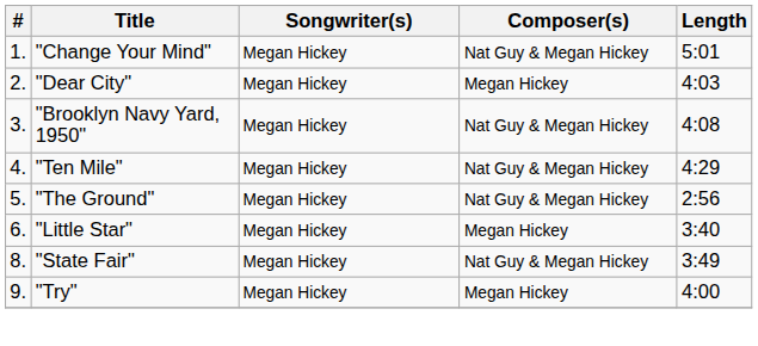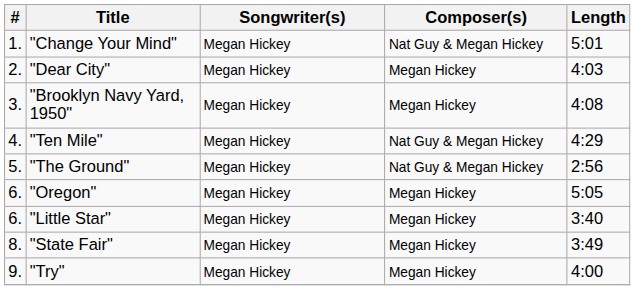 <table class="wikitable">
 <tr>
 <th>#</th>
 <th width="400">Title</th>
 <th width="350">Songwriter(s)</th>
 <th width="350">Composer(s)</th>
 <th>Length</th>
 </tr>
 <tr>
 <td>1.</td>
 <td>"Change Your Mind"</td>
 <td><small>Megan Hickey</small></td>
 <td><small>Nat Guy & Megan Hickey</small></td>
 <td>5:01</td>
 </tr>
 <tr>
 <td>2.</td>
 <td>"Dear City"</td>
 <td><small>Megan Hickey</small></td>
 <td><small>Megan Hickey</small></td>
 <td>4:03</td>
 </tr>
 <tr>
 <td>3.</td>
 <td>"Brooklyn Navy Yard, 1950"</td>
 <td><small>Megan Hickey</small></td>
-<td><small>Nat Guy & Megan Hickey</small></td>
+<td><small>Megan Hickey</small></td>
 <td>4:08</td>
 </tr>
 <tr>
 <td>4.</td>
 <td>"Ten Mile"</td>
 <td><small>Megan Hickey</small></td>
 <td><small>Nat Guy & Megan Hickey</small></td>
 <td>4:29</td>
 </tr>
 <tr>
 <td>5.</td>
 <td>"The Ground"</td>
 <td><small>Megan Hickey</small></td>
 <td><small>Nat Guy & Megan Hickey</small></td>
 <td>2:56</td>
 </tr>
 <tr>
 <td>6.</td>
+<td>"Oregon"</td>
+<td><small>Megan Hickey</small></td>
+<td><small>Megan Hickey</small></td>
+<td>5:05</td>
+</tr>
+<tr>
+<td>6.</td>
 <td>"Little Star"</td>
 <td><small>Megan Hickey</small></td>
 <td><small>Megan Hickey</small></td>
 <td>3:40</td>
 </tr>
 <tr>
 <td>8.</td>
 <td>"State Fair"</td>
 <td><small>Megan Hickey</small></td>
-<td><small>Nat Guy & Megan Hickey</small></td>
+<td><small>Megan Hickey</small></td>
 <td>3:49</td>
 </tr>
 <tr>
 <td>9.</td>
 <td>"Try"</td>
 <td><small>Megan Hickey</small></td>
 <td><small>Megan Hickey</small></td>
 <td>4:00</td>
 </tr>
 <tr>
 </tr>
 </table>
